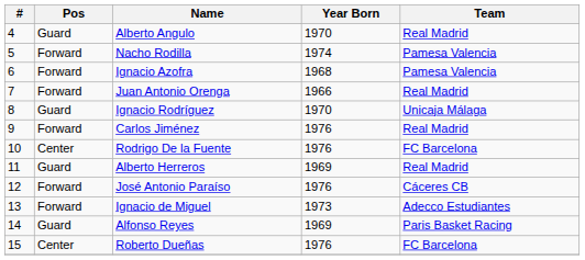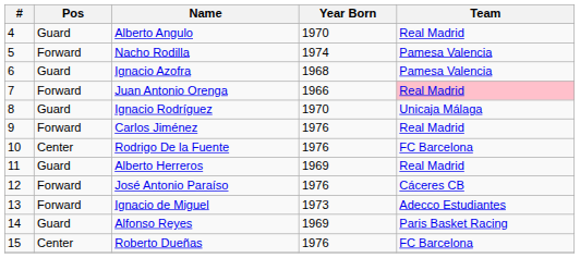 <table class="wikitable" width=60%>
 <tr>
 <th>#</th>
 <th>Pos</th>
 <th>Name</th>
 <th>Year Born</th>
 <th>Team</th>
 </tr>
 <tr>
 <td>4</td>
 <td>Guard</td>
 <td><a href='#'>Alberto Angulo</a></td>
 <td>1970</td>
 <td> <a href='#'>Real Madrid</a></td>
 </tr>
 <tr>
 <td>5</td>
 <td>Forward</td>
 <td><a href='#'>Nacho Rodilla</a></td>
 <td>1974</td>
 <td> <a href='#'>Pamesa Valencia</a></td>
 </tr>
 <tr>
 <td>6</td>
-<td>Forward</td>
+<td>Guard</td>
 <td><a href='#'>Ignacio Azofra</a></td>
 <td>1968</td>
 <td> <a href='#'>Pamesa Valencia</a></td>
 </tr>
 <tr>
 <td>7</td>
 <td>Forward</td>
 <td><a href='#'>Juan Antonio Orenga</a></td>
 <td>1966</td>
-<td> <a href='#'>Real Madrid</a></td>
+<td style="background: pink;"> <a href='#'>Real Madrid</a></td>
 </tr>
 <tr>
 <td>8</td>
 <td>Guard</td>
 <td><a href='#'>Ignacio Rodríguez</a></td>
 <td>1970</td>
 <td> <a href='#'>Unicaja Málaga</a></td>
 </tr>
 <tr>
 <td>9</td>
 <td>Forward</td>
 <td><a href='#'>Carlos Jiménez</a></td>
 <td>1976</td>
 <td> <a href='#'>Real Madrid</a></td>
 </tr>
 <tr>
 <td>10</td>
 <td>Center</td>
 <td><a href='#'>Rodrigo De la Fuente</a></td>
 <td>1976</td>
 <td> <a href='#'>FC Barcelona</a></td>
 </tr>
 <tr>
 <td>11</td>
 <td>Guard</td>
 <td><a href='#'>Alberto Herreros</a></td>
 <td>1969</td>
 <td> <a href='#'>Real Madrid</a></td>
 </tr>
 <tr>
 <td>12</td>
 <td>Forward</td>
 <td><a href='#'>José Antonio Paraíso</a></td>
 <td>1976</td>
 <td> <a href='#'>Cáceres CB</a></td>
 </tr>
 <tr>
 <td>13</td>
 <td>Forward</td>
 <td><a href='#'>Ignacio de Miguel</a></td>
 <td>1973</td>
 <td> <a href='#'>Adecco Estudiantes</a></td>
 </tr>
 <tr>
 <td>14</td>
 <td>Guard</td>
 <td><a href='#'>Alfonso Reyes</a></td>
 <td>1969</td>
 <td> <a href='#'>Paris Basket Racing</a></td>
 </tr>
 <tr>
 <td>15</td>
 <td>Center</td>
 <td><a href='#'>Roberto Dueñas</a></td>
 <td>1976</td>
 <td> <a href='#'>FC Barcelona</a></td>
 </tr>
 <tr>
 </tr>
 </table>
